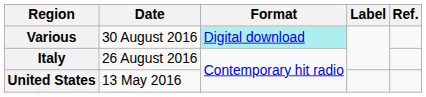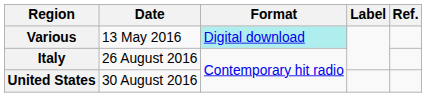 <table class="wikitable plainrowheaders">
 <tr>
 <th scope="col">Region</th>
 <th scope="col">Date</th>
 <th scope="col">Format</th>
 <th scope="col">Label</th>
 <th scope="col">Ref.</th>
 </tr>
 <tr>
 <th scope="row">Various</th>
-<td>30 August 2016</td>
+<td>13 May 2016</td>
 <td style="background: paleturquoise;"><a href='#'>Digital download</a></td>
 <td rowspan="2"></td>
 <td style="text-align:center;"></td>
 </tr>
 <tr>
 <th scope="row">Italy</th>
 <td>26 August 2016</td>
 <td rowspan="2"><a href='#'>Contemporary hit radio</a></td>
 <td style="text-align:center;"></td>
 </tr>
 <tr>
 <th scope="row">United States</th>
-<td>13 May 2016</td>
+<td>30 August 2016</td>
 <td></td>
 <td style="text-align:center;"></td>
 </tr>
 </table>
